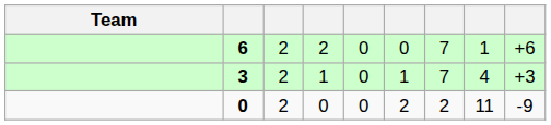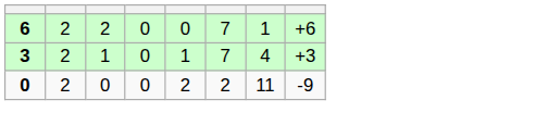 <table class="wikitable" style="text-align: center; font-size: 90%;">
 <tr>
-<th width="165">Team</th>
 <th width="25"></th>
 <th width="25"></th>
 <th width="25"></th>
 <th width="25"></th>
 <th width="25"></th>
 <th width="25"></th>
 <th width="25"></th>
 <th width="25"></th>
 </tr>
 <tr bgcolor=#ccffcc>
-<td align=left></td>
 <td><strong>6</strong></td>
 <td>2</td>
 <td>2</td>
 <td>0</td>
 <td>0</td>
 <td>7</td>
 <td>1</td>
 <td>+6</td>
 </tr>
 <tr bgcolor=#ccffcc>
-<td align=left></td>
 <td><strong>3</strong></td>
 <td>2</td>
 <td>1</td>
 <td>0</td>
 <td>1</td>
 <td>7</td>
 <td>4</td>
 <td>+3</td>
 </tr>
 <tr>
-<td align=left></td>
 <td><strong>0</strong></td>
 <td>2</td>
 <td>0</td>
 <td>0</td>
 <td>2</td>
 <td>2</td>
 <td>11</td>
 <td>-9</td>
 </tr>
 </table>
